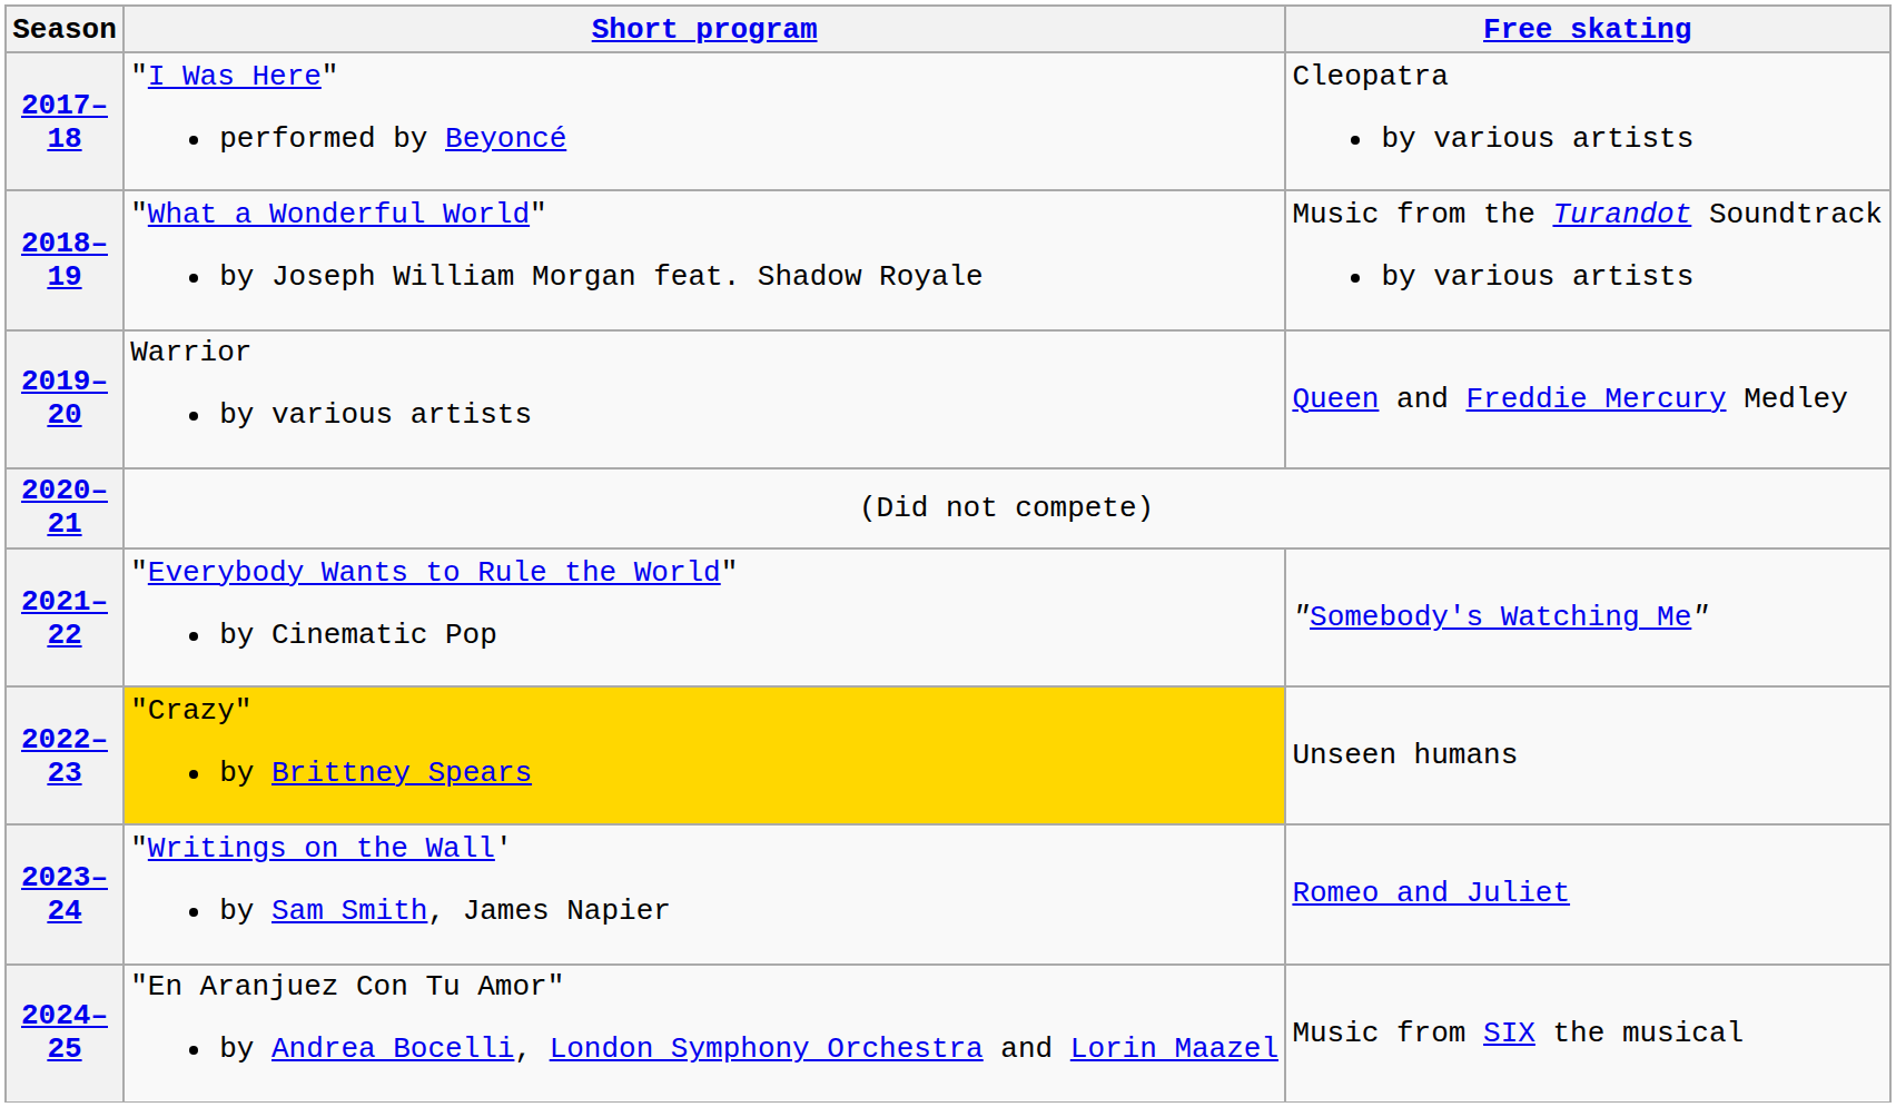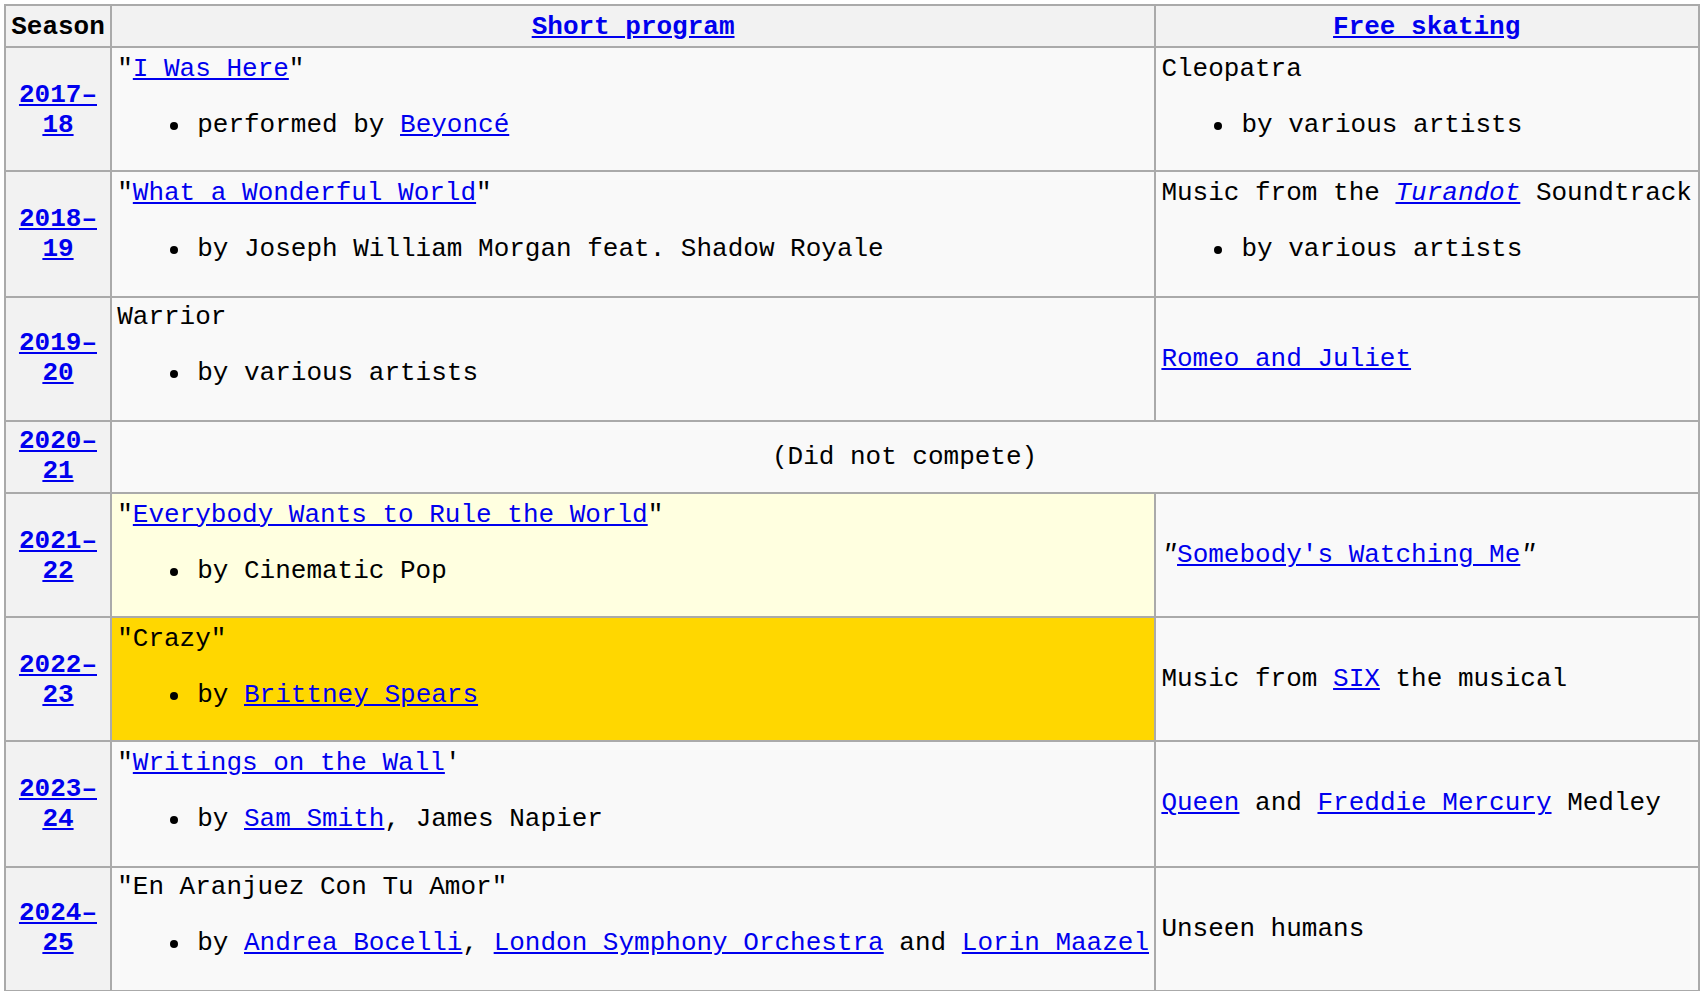 <table class="wikitable">
 <tr>
 <th scope="col" width="20px">Season</th>
 <th scope="col"><a href='#'>Short program</a></th>
 <th scope="col"><a href='#'>Free skating</a></th>
 </tr>
 <tr>
 <th><a href='#'>2017–18</a></th>
 <td>"<a href='#'>I Was Here</a>"<br><ul><li>performed by <a href='#'>Beyoncé</a></li></ul></td>
 <td>Cleopatra<br><ul><li>by various artists</li></ul></td>
 </tr>
 <tr>
 <th scope="row"><a href='#'>2018–19</a></th>
 <td>"<a href='#'>What a Wonderful World</a>"<br><ul><li>by Joseph William Morgan feat. Shadow Royale</li></ul></td>
 <td>Music from the <em><a href='#'>Turandot</a></em> Soundtrack<br><ul><li>by various artists</li></ul></td>
 </tr>
 <tr>
 <th scope="row"><a href='#'>2019–20</a></th>
 <td>Warrior<br><ul><li>by various artists</li></ul></td>
-<td><a href='#'>Queen</a> and <a href='#'>Freddie Mercury</a> Medley</td>
+<td><a href='#'>Romeo and Juliet</a></td>
 </tr>
 <tr>
 <th scope="row"><a href='#'>2020–21</a></th>
 <td colspan="2" align="center">(Did not compete)</td>
 </tr>
 <tr>
 <th scope="row"><a href='#'>2021–22</a></th>
-<td>"<a href='#'>Everybody Wants to Rule the World</a>"<br><ul><li>by Cinematic Pop</li></ul></td>
+<td style="background: lightyellow;">"<a href='#'>Everybody Wants to Rule the World</a>"<br><ul><li>by Cinematic Pop</li></ul></td>
 <td><em>"</em><a href='#'>Somebody's Watching Me</a><em>"</em><br></td>
 </tr>
 <tr>
 <th><a href='#'>2022–23</a></th>
 <td style="background: gold;">"Crazy"<br><ul><li>by <a href='#'>Brittney Spears</a></li></ul></td>
-<td>Unseen humans</td>
+<td>Music from <a href='#'>SIX</a> the musical</td>
 </tr>
 <tr>
 <th><a href='#'>2023–24</a></th>
 <td>"<a href='#'>Writings on the Wall</a>'<br><ul><li>by <a href='#'>Sam Smith</a>, James Napier</li></ul></td>
-<td><a href='#'>Romeo and Juliet</a></td>
+<td><a href='#'>Queen</a> and <a href='#'>Freddie Mercury</a> Medley</td>
 </tr>
 <tr>
 <th><a href='#'>2024–25</a></th>
 <td>"En Aranjuez Con Tu Amor"<br><ul><li>by <a href='#'>Andrea Bocelli</a>, <a href='#'>London Symphony Orchestra</a> and <a href='#'>Lorin Maazel</a></li></ul></td>
-<td>Music from <a href='#'>SIX</a> the musical</td>
+<td>Unseen humans</td>
 </tr>
 </table>
